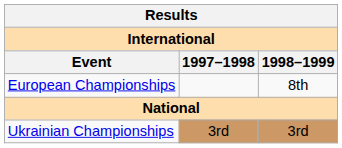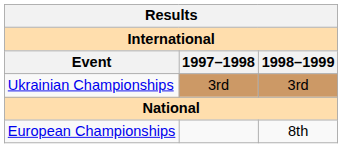 <table class="wikitable" style="text-align:center">
 <tr>
 <th colspan=3 align=center><strong>Results</strong></th>
 </tr>
 <tr>
 <th style="background-color: #ffdead; " colspan=3 align=center><strong>International</strong></th>
 </tr>
 <tr>
 <th>Event</th>
 <th>1997–1998</th>
 <th>1998–1999</th>
 </tr>
 <tr>
-<td align=left><a href='#'>European Championships</a></td>
-<td></td>
-<td>8th</td>
+<td align=left><a href='#'>Ukrainian Championships</a></td>
+<td bgcolor=cc9966>3rd</td>
+<td bgcolor=cc9966>3rd</td>
 </tr>
 <tr>
 <th style="background-color: #ffdead; " colspan=3 align=center><strong>National</strong></th>
 </tr>
 <tr>
-<td align=left><a href='#'>Ukrainian Championships</a></td>
-<td bgcolor=cc9966>3rd</td>
-<td bgcolor=cc9966>3rd</td>
+<td align=left><a href='#'>European Championships</a></td>
+<td></td>
+<td>8th</td>
 </tr>
 </table>
